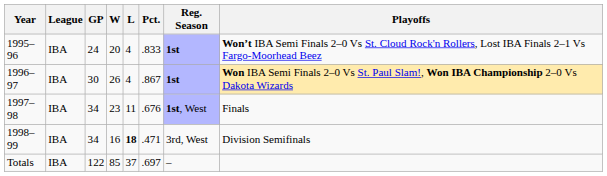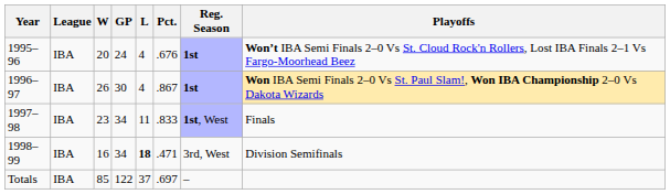 <table class="wikitable">
 <tr>
 <th>Year</th>
 <th>League</th>
+<th>W</th>
 <th>GP</th>
-<th>W</th>
 <th>L</th>
 <th>Pct.</th>
 <th>Reg. Season</th>
 <th>Playoffs</th>
 </tr>
 <tr>
 <td>1995–96</td>
 <td>IBA</td>
+<td>20</td>
 <td>24</td>
-<td>20</td>
 <td>4</td>
-<td>.833</td>
+<td>.676</td>
 <td bgcolor="B3B7FF"><strong>1st</strong></td>
 <td><strong>Won’t</strong> IBA Semi Finals 2–0 Vs <a href='#'>St. Cloud Rock'n Rollers</a>, Lost IBA Finals 2–1 Vs <a href='#'>Fargo-Moorhead Beez</a></td>
 </tr>
 <tr>
 <td>1996–97</td>
 <td>IBA</td>
+<td>26</td>
 <td>30</td>
-<td>26</td>
 <td>4</td>
 <td>.867</td>
 <td bgcolor="B3B7FF"><strong>1st</strong></td>
 <td bgcolor="FFEBAD"><strong>Won</strong> IBA Semi Finals 2–0 Vs <a href='#'>St. Paul Slam!</a>, <strong>Won IBA Championship</strong> 2–0 Vs <a href='#'>Dakota Wizards</a></td>
 </tr>
 <tr>
 <td>1997–98</td>
 <td>IBA</td>
+<td>23</td>
 <td>34</td>
-<td>23</td>
 <td>11</td>
-<td>.676</td>
+<td>.833</td>
 <td bgcolor="B3B7FF"><strong>1st</strong>, West</td>
 <td>Finals</td>
 </tr>
 <tr>
 <td>1998–99</td>
 <td>IBA</td>
+<td>16</td>
 <td>34</td>
-<td>16</td>
 <td><strong>18</strong></td>
 <td>.471</td>
 <td>3rd, West</td>
 <td>Division Semifinals</td>
 </tr>
 <tr>
 <td>Totals</td>
 <td>IBA</td>
+<td>85</td>
 <td>122</td>
-<td>85</td>
 <td>37</td>
 <td>.697</td>
 <td>–</td>
 <td></td>
 </tr>
 </table>
